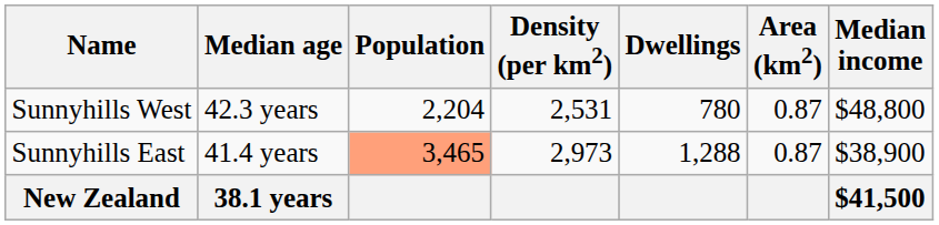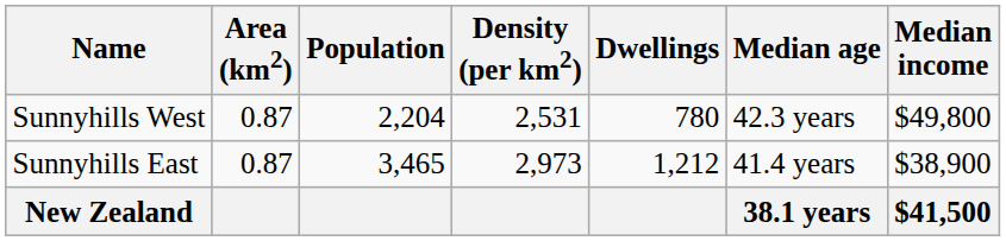 <table class="wikitable">
 <tr>
 <th>Name</th>
-<th>Median age</th>
+<th>Area<br>(km<sup>2</sup>)</th>
 <th>Population</th>
 <th>Density<br>(per km<sup>2</sup>)</th>
 <th>Dwellings</th>
-<th>Area<br>(km<sup>2</sup>)</th>
+<th>Median age</th>
 <th>Median<br>income</th>
 </tr>
 <tr>
 <td>Sunnyhills West</td>
-<td>42.3 years</td>
+<td style="text-align:right;">0.87</td>
 <td style="text-align:right;">2,204</td>
 <td style="text-align:right;">2,531</td>
 <td style="text-align:right;">780</td>
-<td style="text-align:right;">0.87</td>
-<td>$48,800</td>
+<td>42.3 years</td>
+<td>$49,800</td>
 </tr>
 <tr>
 <td>Sunnyhills East</td>
+<td style="text-align:right;">0.87</td>
+<td style="text-align:right;">3,465</td>
+<td style="text-align:right;">2,973</td>
+<td style="text-align:right;">1,212</td>
 <td>41.4 years</td>
-<td style="background: lightsalmon; text-align:right;">3,465</td>
-<td style="text-align:right;">2,973</td>
-<td style="text-align:right;">1,288</td>
-<td style="text-align:right;">0.87</td>
 <td>$38,900</td>
 </tr>
 <tr>
 <th>New Zealand</th>
-<th>38.1 years</th>
 <th></th>
 <th></th>
 <th></th>
 <th></th>
+<th>38.1 years</th>
 <th style="text-align:left;">$41,500</th>
 </tr>
 </table>
